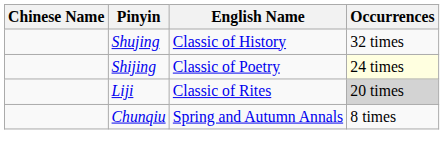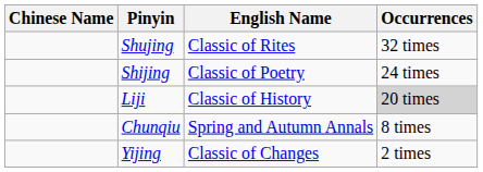 <table class="wikitable">
 <tr>
 <th>Chinese Name</th>
 <th>Pinyin</th>
 <th>English Name</th>
 <th>Occurrences</th>
 </tr>
 <tr>
 <td></td>
 <td><em><a href='#'>Shujing</a></em></td>
-<td><a href='#'>Classic of History</a></td>
+<td><a href='#'>Classic of Rites</a></td>
 <td>32 times</td>
 </tr>
 <tr>
 <td></td>
 <td><em><a href='#'>Shijing</a></em></td>
 <td><a href='#'>Classic of Poetry</a></td>
-<td style="background: lightyellow;">24 times</td>
+<td>24 times</td>
 </tr>
 <tr>
 <td></td>
 <td><em><a href='#'>Liji</a></em></td>
-<td><a href='#'>Classic of Rites</a></td>
+<td><a href='#'>Classic of History</a></td>
 <td style="background: lightgrey;">20 times</td>
 </tr>
 <tr>
 <td></td>
 <td><em><a href='#'>Chunqiu</a></em></td>
 <td><a href='#'>Spring and Autumn Annals</a></td>
 <td>8 times</td>
 </tr>
+<tr>
+<td></td>
+<td><em><a href='#'>Yijing</a></em></td>
+<td><a href='#'>Classic of Changes</a></td>
+<td>2 times</td>
+</tr>
 </table>
